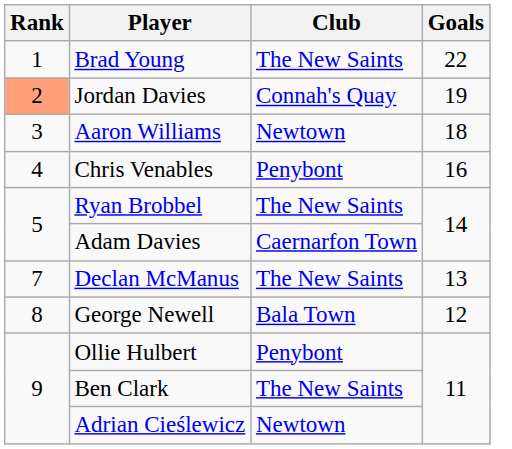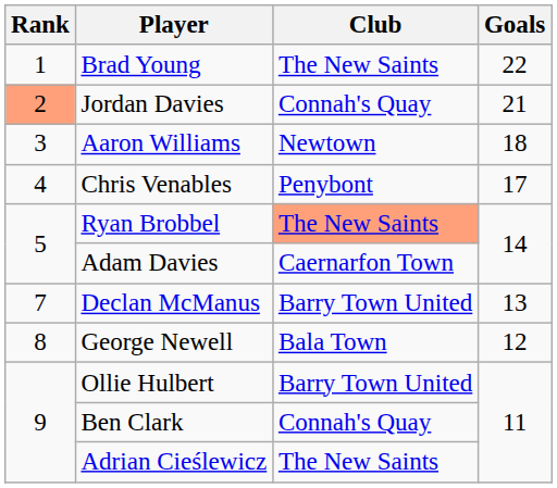 <table class="wikitable" style="text-align:center">
 <tr>
 <th>Rank</th>
 <th>Player</th>
 <th>Club</th>
 <th>Goals</th>
 </tr>
 <tr>
 <td>1</td>
 <td align="left"> <a href='#'>Brad Young</a></td>
 <td align="left"><a href='#'>The New Saints</a></td>
 <td>22</td>
 </tr>
 <tr>
 <td style="background: lightsalmon;">2</td>
 <td align="left"> Jordan Davies</td>
 <td align="left"><a href='#'>Connah's Quay</a></td>
-<td>19</td>
+<td>21</td>
 </tr>
 <tr>
 <td>3</td>
 <td align="left"> <a href='#'>Aaron Williams</a></td>
 <td align="left"><a href='#'>Newtown</a></td>
 <td>18</td>
 </tr>
 <tr>
 <td>4</td>
 <td align="left"> Chris Venables</td>
 <td align="left"><a href='#'>Penybont</a></td>
-<td>16</td>
+<td>17</td>
 </tr>
 <tr>
 <td rowspan="2">5</td>
 <td align="left"> <a href='#'>Ryan Brobbel</a></td>
-<td align="left"><a href='#'>The New Saints</a></td>
+<td align="left" style="background: lightsalmon;"><a href='#'>The New Saints</a></td>
 <td rowspan="2">14</td>
 </tr>
 <tr>
 <td align="left"> Adam Davies</td>
 <td align="left"><a href='#'>Caernarfon Town</a></td>
 </tr>
 <tr>
 <td>7</td>
 <td align="left"> <a href='#'>Declan McManus</a></td>
-<td align="left"><a href='#'>The New Saints</a></td>
+<td align="left"><a href='#'>Barry Town United</a></td>
 <td>13</td>
 </tr>
 <tr>
 <td>8</td>
 <td align="left"> George Newell</td>
 <td align="left"><a href='#'>Bala Town</a></td>
 <td>12</td>
 </tr>
 <tr>
 <td rowspan="4">9</td>
 <td align="left"> Ollie Hulbert</td>
-<td align="left"><a href='#'>Penybont</a></td>
+<td align="left"><a href='#'>Barry Town United</a></td>
 <td rowspan="3">11</td>
 </tr>
 <tr>
 <td align="left"> Ben Clark</td>
-<td align="left"><a href='#'>The New Saints</a></td>
+<td align="left"><a href='#'>Connah's Quay</a></td>
 </tr>
 <tr>
 <td align="left"> <a href='#'>Adrian Cieślewicz</a></td>
-<td align="left"><a href='#'>Newtown</a></td>
+<td align="left"><a href='#'>The New Saints</a></td>
 </tr>
 </table>
